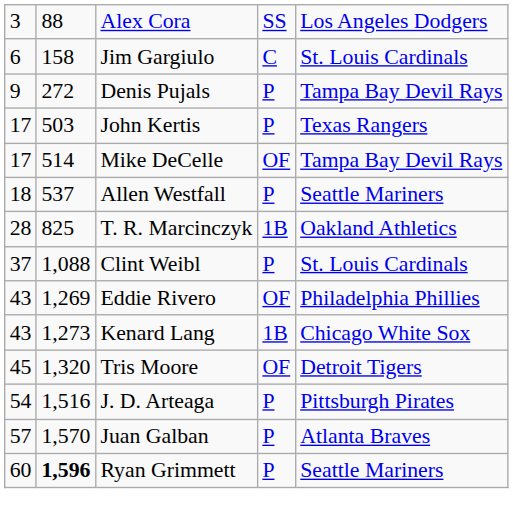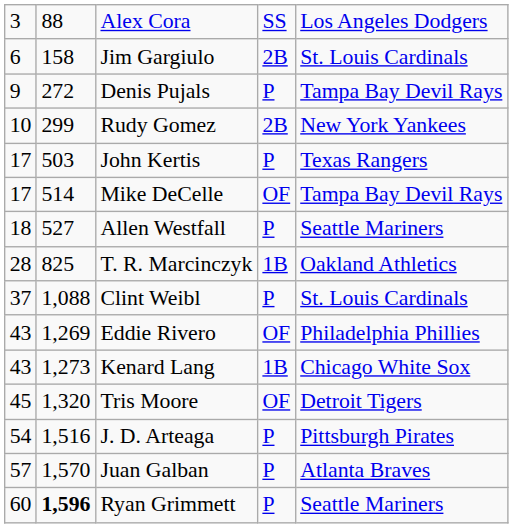 <table class="wikitable">
 <tr>
 <td>3</td>
 <td>88</td>
 <td><a href='#'>Alex Cora</a></td>
 <td><a href='#'>SS</a></td>
 <td><a href='#'>Los Angeles Dodgers</a></td>
 </tr>
 <tr>
 <td>6</td>
 <td>158</td>
 <td>Jim Gargiulo</td>
-<td><a href='#'>C</a></td>
+<td><a href='#'>2B</a></td>
 <td><a href='#'>St. Louis Cardinals</a></td>
 </tr>
 <tr>
 <td>9</td>
 <td>272</td>
 <td>Denis Pujals</td>
 <td><a href='#'>P</a></td>
 <td><a href='#'>Tampa Bay Devil Rays</a></td>
+</tr>
+<tr>
+<td>10</td>
+<td>299</td>
+<td>Rudy Gomez</td>
+<td><a href='#'>2B</a></td>
+<td><a href='#'>New York Yankees</a></td>
 </tr>
 <tr>
 <td>17</td>
 <td>503</td>
 <td>John Kertis</td>
 <td><a href='#'>P</a></td>
 <td><a href='#'>Texas Rangers</a></td>
 </tr>
 <tr>
 <td>17</td>
 <td>514</td>
 <td>Mike DeCelle</td>
 <td><a href='#'>OF</a></td>
 <td><a href='#'>Tampa Bay Devil Rays</a></td>
 </tr>
 <tr>
 <td>18</td>
-<td>537</td>
+<td>527</td>
 <td>Allen Westfall</td>
 <td><a href='#'>P</a></td>
 <td><a href='#'>Seattle Mariners</a></td>
 </tr>
 <tr>
 <td>28</td>
 <td>825</td>
 <td>T. R. Marcinczyk</td>
 <td><a href='#'>1B</a></td>
 <td><a href='#'>Oakland Athletics</a></td>
 </tr>
 <tr>
 <td>37</td>
 <td>1,088</td>
 <td>Clint Weibl</td>
 <td><a href='#'>P</a></td>
 <td><a href='#'>St. Louis Cardinals</a></td>
 </tr>
 <tr>
 <td>43</td>
 <td>1,269</td>
 <td>Eddie Rivero</td>
 <td><a href='#'>OF</a></td>
 <td><a href='#'>Philadelphia Phillies</a></td>
 </tr>
 <tr>
 <td>43</td>
 <td>1,273</td>
 <td>Kenard Lang</td>
 <td><a href='#'>1B</a></td>
 <td><a href='#'>Chicago White Sox</a></td>
 </tr>
 <tr>
 <td>45</td>
 <td>1,320</td>
 <td>Tris Moore</td>
 <td><a href='#'>OF</a></td>
 <td><a href='#'>Detroit Tigers</a></td>
 </tr>
 <tr>
 <td>54</td>
 <td>1,516</td>
 <td>J. D. Arteaga</td>
 <td><a href='#'>P</a></td>
 <td><a href='#'>Pittsburgh Pirates</a></td>
 </tr>
 <tr>
 <td>57</td>
 <td>1,570</td>
 <td>Juan Galban</td>
 <td><a href='#'>P</a></td>
 <td><a href='#'>Atlanta Braves</a></td>
 </tr>
 <tr>
 <td>60</td>
 <td><strong>1,596</strong></td>
 <td>Ryan Grimmett</td>
 <td><a href='#'>P</a></td>
 <td><a href='#'>Seattle Mariners</a></td>
 </tr>
 </table>
